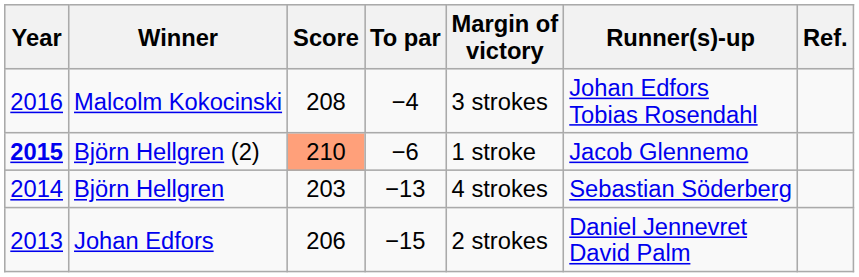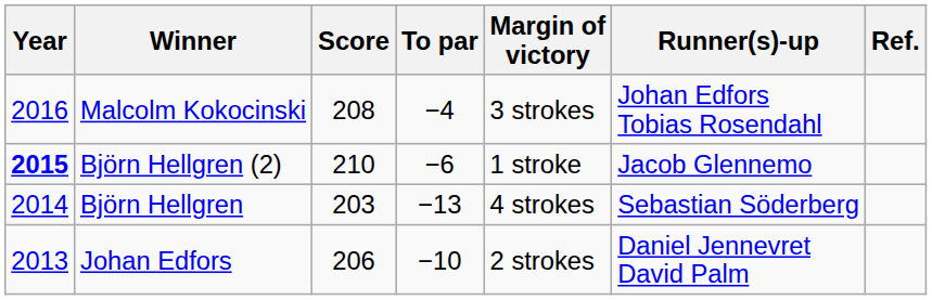 <table class="wikitable" style="font-size:95%">
 <tr>
 <th>Year</th>
 <th>Winner</th>
 <th>Score</th>
 <th>To par</th>
 <th>Margin of<br>victory</th>
 <th>Runner(s)-up</th>
 <th>Ref.</th>
 </tr>
 <tr>
 <td><a href='#'>2016</a></td>
 <td> <a href='#'>Malcolm Kokocinski</a></td>
 <td align=center>208</td>
 <td align=center>−4</td>
 <td>3 strokes</td>
 <td> <a href='#'>Johan Edfors</a><br> <a href='#'>Tobias Rosendahl</a></td>
 <td></td>
 </tr>
 <tr>
 <td><strong><a href='#'>2015</a></strong></td>
 <td> <a href='#'>Björn Hellgren</a> (2)</td>
-<td align=center style="background: lightsalmon;">210</td>
+<td align=center>210</td>
 <td align=center>−6</td>
 <td>1 stroke</td>
 <td> <a href='#'>Jacob Glennemo</a></td>
 <td></td>
 </tr>
 <tr>
 <td><a href='#'>2014</a></td>
 <td> <a href='#'>Björn Hellgren</a></td>
 <td align=center>203</td>
 <td align=center>−13</td>
 <td>4 strokes</td>
 <td> <a href='#'>Sebastian Söderberg</a></td>
 <td></td>
 </tr>
 <tr>
 <td><a href='#'>2013</a></td>
 <td> <a href='#'>Johan Edfors</a></td>
 <td align=center>206</td>
-<td align=center>−15</td>
+<td align=center>−10</td>
 <td>2 strokes</td>
 <td> <a href='#'>Daniel Jennevret</a><br> <a href='#'>David Palm</a></td>
 <td></td>
 </tr>
 </table>
